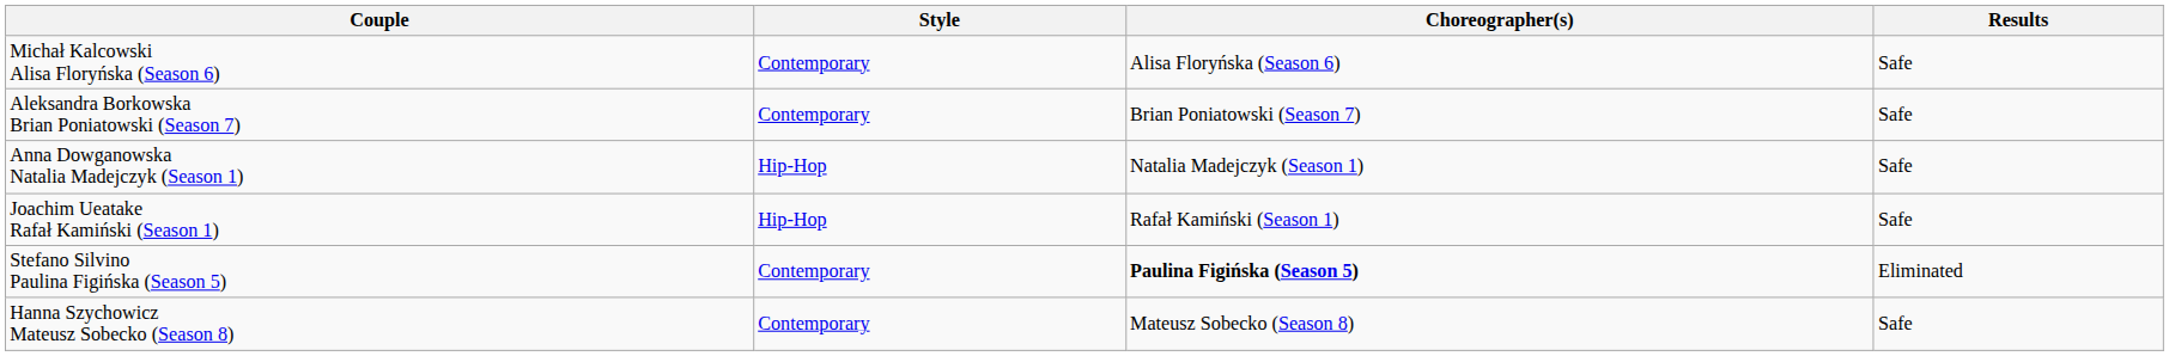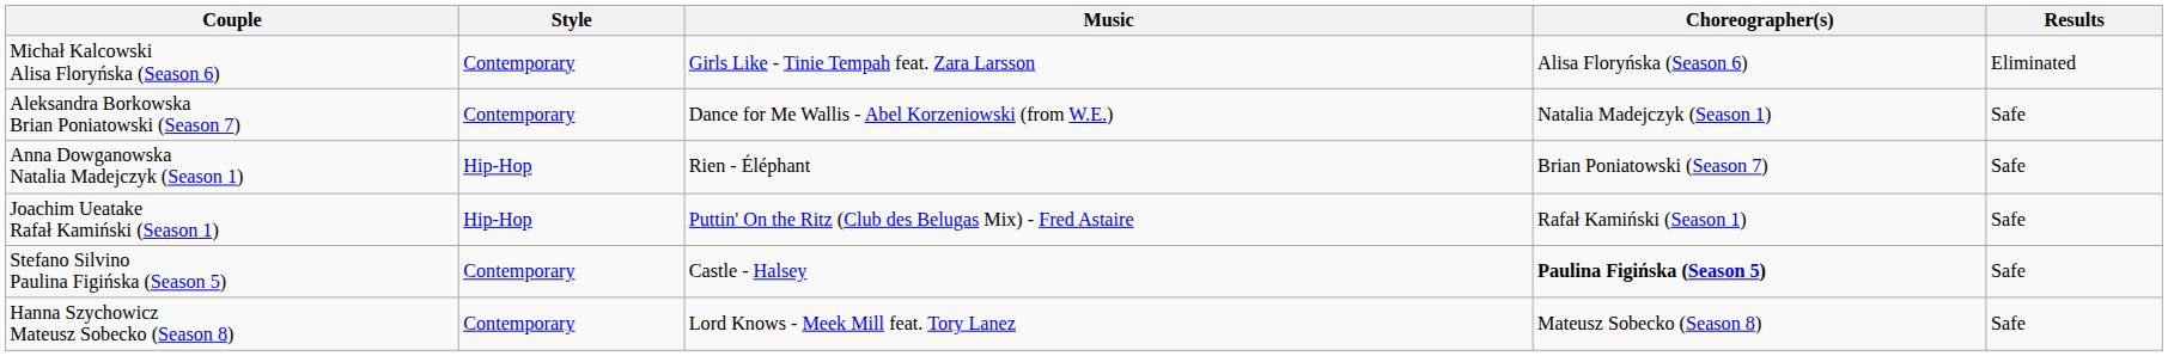 <table class="wikitable" width="90%">
 <tr>
 <th>Couple</th>
 <th>Style</th>
+<th>Music</th>
 <th>Choreographer(s)</th>
 <th>Results</th>
 </tr>
 <tr>
 <td>Michał Kalcowski<br>Alisa Floryńska (<a href='#'>Season 6</a>)</td>
 <td><a href='#'>Contemporary</a></td>
+<td><a href='#'>Girls Like</a> - <a href='#'>Tinie Tempah</a> feat. <a href='#'>Zara Larsson</a></td>
 <td>Alisa Floryńska (<a href='#'>Season 6</a>)</td>
-<td>Safe</td>
+<td>Eliminated</td>
 </tr>
 <tr>
 <td>Aleksandra Borkowska<br>Brian Poniatowski (<a href='#'>Season 7</a>)</td>
 <td><a href='#'>Contemporary</a></td>
-<td>Brian Poniatowski (<a href='#'>Season 7</a>)</td>
+<td>Dance for Me Wallis - <a href='#'>Abel Korzeniowski</a> (from <a href='#'>W.E.</a>)</td>
+<td>Natalia Madejczyk (<a href='#'>Season 1</a>)</td>
 <td>Safe</td>
 </tr>
 <tr>
 <td>Anna Dowganowska<br>Natalia Madejczyk (<a href='#'>Season 1</a>)</td>
 <td><a href='#'>Hip-Hop</a></td>
-<td>Natalia Madejczyk (<a href='#'>Season 1</a>)</td>
+<td>Rien - Éléphant</td>
+<td>Brian Poniatowski (<a href='#'>Season 7</a>)</td>
 <td>Safe</td>
 </tr>
 <tr>
 <td>Joachim Ueatake<br>Rafał Kamiński (<a href='#'>Season 1</a>)</td>
 <td><a href='#'>Hip-Hop</a></td>
+<td><a href='#'>Puttin' On the Ritz</a> (<a href='#'>Club des Belugas</a> Mix) - <a href='#'>Fred Astaire</a></td>
 <td>Rafał Kamiński (<a href='#'>Season 1</a>)</td>
 <td>Safe</td>
 </tr>
 <tr>
 <td>Stefano Silvino<br>Paulina Figińska (<a href='#'>Season 5</a>)</td>
 <td><a href='#'>Contemporary</a></td>
+<td>Castle - <a href='#'>Halsey</a></td>
 <td><strong>Paulina Figińska (<a href='#'>Season 5</a>)</strong></td>
-<td>Eliminated</td>
+<td>Safe</td>
 </tr>
 <tr>
 <td>Hanna Szychowicz<br>Mateusz Sobecko (<a href='#'>Season 8</a>)</td>
 <td><a href='#'>Contemporary</a></td>
+<td>Lord Knows - <a href='#'>Meek Mill</a> feat. <a href='#'>Tory Lanez</a></td>
 <td>Mateusz Sobecko (<a href='#'>Season 8</a>)</td>
 <td>Safe</td>
 </tr>
 </table>
